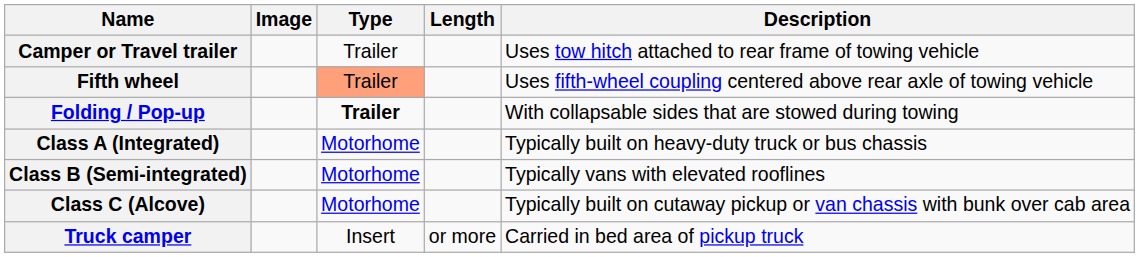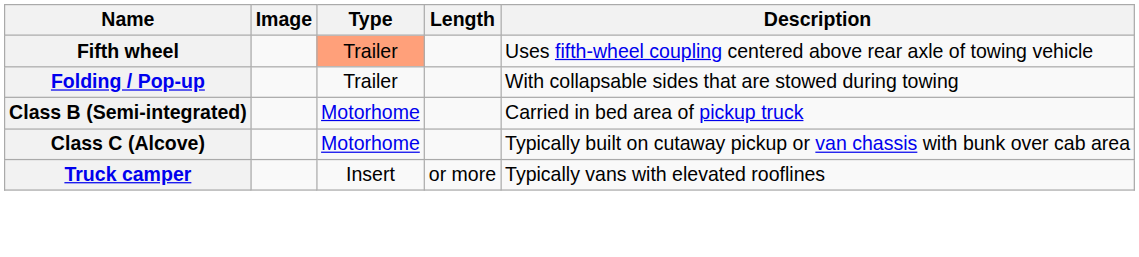 <table class="wikitable sortable" style="font-size:100%;text-align:center;">
 <tr>
 <th>Name</th>
 <th class="unsortable">Image</th>
 <th>Type</th>
 <th>Length</th>
 <th class="unsortable">Description</th>
-</tr>
-<tr>
-<th>Camper or Travel trailer</th>
-<td></td>
-<td>Trailer</td>
-<td></td>
-<td style="font-size:100%;text-align:left;">Uses <a href='#'>tow hitch</a> attached to rear frame of towing vehicle</td>
 </tr>
 <tr>
 <th>Fifth wheel</th>
 <td></td>
 <td style="background: lightsalmon;">Trailer</td>
 <td></td>
 <td style="font-size:100%;text-align:left;">Uses <a href='#'>fifth-wheel coupling</a> centered above rear axle of towing vehicle</td>
 </tr>
 <tr>
 <th><a href='#'>Folding / Pop-up</a></th>
 <td></td>
-<td><strong>Trailer</strong></td>
+<td>Trailer</td>
 <td></td>
 <td style="font-size:100%;text-align:left;">With collapsable sides that are stowed during towing</td>
-</tr>
-<tr>
-<th>Class A (Integrated)</th>
-<td></td>
-<td><a href='#'>Motorhome</a></td>
-<td></td>
-<td style="font-size:100%;text-align:left;">Typically built on heavy-duty truck or bus chassis</td>
 </tr>
 <tr>
 <th>Class B (Semi-integrated)</th>
 <td></td>
 <td><a href='#'>Motorhome</a></td>
 <td></td>
-<td style="font-size:100%;text-align:left;">Typically vans with elevated rooflines</td>
+<td style="font-size:100%;text-align:left;">Carried in bed area of <a href='#'>pickup truck</a></td>
 </tr>
 <tr>
 <th>Class C (Alcove)</th>
 <td></td>
 <td><a href='#'>Motorhome</a></td>
 <td></td>
 <td style="font-size:100%;text-align:left;">Typically built on cutaway pickup or <a href='#'>van chassis</a> with bunk over cab area</td>
 </tr>
 <tr>
 <th><a href='#'>Truck camper</a></th>
 <td></td>
 <td>Insert</td>
 <td> or more</td>
-<td style="font-size:100%;text-align:left;">Carried in bed area of <a href='#'>pickup truck</a></td>
+<td style="font-size:100%;text-align:left;">Typically vans with elevated rooflines</td>
 </tr>
 </table>
